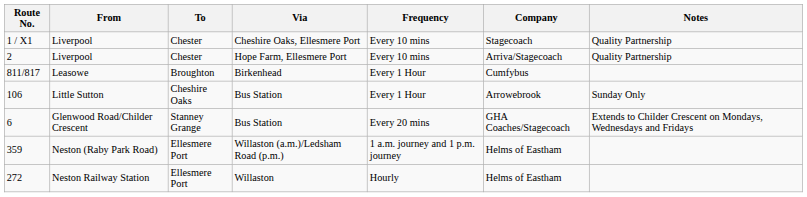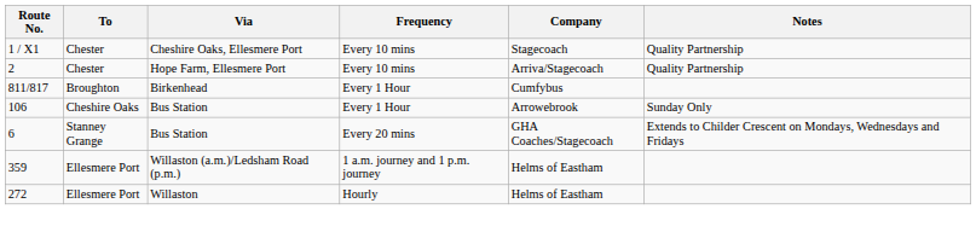 <table class="wikitable">
 <tr>
 <th>Route No.</th>
-<th>From</th>
 <th>To</th>
 <th>Via</th>
 <th>Frequency</th>
 <th>Company</th>
 <th>Notes</th>
 </tr>
 <tr>
 <td>1 / X1</td>
-<td>Liverpool</td>
 <td>Chester</td>
 <td>Cheshire Oaks, Ellesmere Port</td>
 <td>Every 10 mins</td>
 <td>Stagecoach</td>
 <td>Quality Partnership</td>
 </tr>
 <tr>
 <td>2</td>
-<td>Liverpool</td>
 <td>Chester</td>
 <td>Hope Farm, Ellesmere Port</td>
 <td>Every 10 mins</td>
 <td>Arriva/Stagecoach</td>
 <td>Quality Partnership</td>
 </tr>
 <tr>
 <td>811/817</td>
-<td>Leasowe</td>
 <td>Broughton</td>
 <td>Birkenhead</td>
 <td>Every 1 Hour</td>
 <td>Cumfybus</td>
 <td></td>
 </tr>
 <tr>
 <td>106</td>
-<td>Little Sutton</td>
 <td>Cheshire Oaks</td>
 <td>Bus Station</td>
 <td>Every 1 Hour</td>
 <td>Arrowebrook</td>
 <td>Sunday Only</td>
 </tr>
 <tr>
 <td>6</td>
-<td>Glenwood Road/Childer Crescent</td>
 <td>Stanney Grange</td>
 <td>Bus Station</td>
 <td>Every 20 mins</td>
 <td>GHA Coaches/Stagecoach</td>
 <td>Extends to Childer Crescent on Mondays, Wednesdays and Fridays</td>
 </tr>
 <tr>
 <td>359</td>
-<td>Neston (Raby Park Road)</td>
 <td>Ellesmere Port</td>
 <td>Willaston (a.m.)/Ledsham Road (p.m.)</td>
 <td>1 a.m. journey and 1 p.m. journey</td>
 <td>Helms of Eastham</td>
 <td></td>
 </tr>
 <tr>
 <td>272</td>
-<td>Neston Railway Station</td>
 <td>Ellesmere Port</td>
 <td>Willaston</td>
 <td>Hourly</td>
 <td>Helms of Eastham</td>
 <td></td>
 </tr>
 </table>
